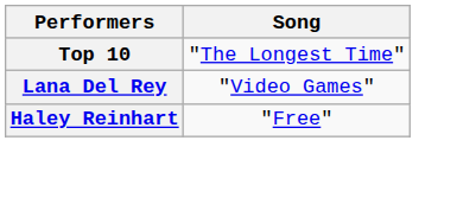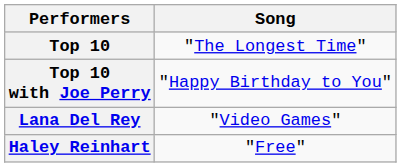 <table class="wikitable" style="text-align:center;">
 <tr>
 <th scope="col">Performers</th>
 <th scope="col">Song</th>
 </tr>
 <tr>
 <th scope="row">Top 10</th>
 <td>"<a href='#'>The Longest Time</a>"</td>
 </tr>
 <tr>
+<th scope="row">Top 10<br>with <a href='#'>Joe Perry</a></th>
+<td>"<a href='#'>Happy Birthday to You</a>"</td>
+</tr>
+<tr>
 <th scope="row"><a href='#'>Lana Del Rey</a></th>
 <td>"<a href='#'>Video Games</a>"</td>
 </tr>
 <tr>
 <th scope="row"><a href='#'>Haley Reinhart</a></th>
 <td>"<a href='#'>Free</a>"</td>
 </tr>
 </table>
